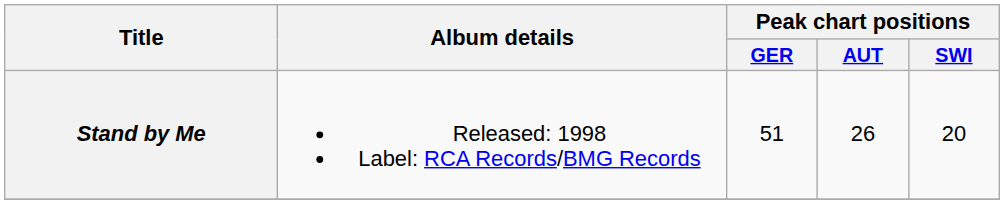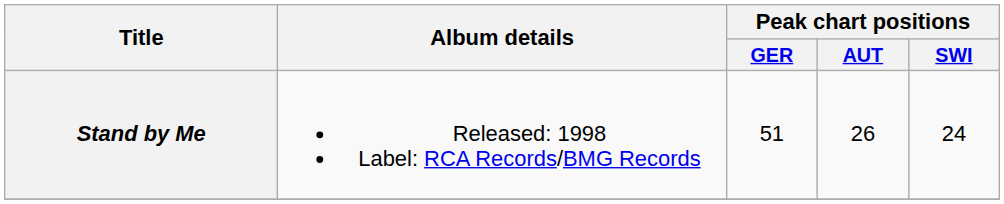 <table class="wikitable plainrowheaders" style="text-align:center;" border="1">
 <tr>
 <th scope="col" rowspan="2" style="width:12em;">Title</th>
 <th scope="col" rowspan="2" style="width:20em;">Album details</th>
 <th scope="col" colspan="3" style="width:12em;">Peak chart positions</th>
 </tr>
 <tr>
 <th scope="col" style="width:3em;font-size:90%;"><a href='#'>GER</a><br></th>
 <th scope="col" style="width:3em;font-size:90%;"><a href='#'>AUT</a><br></th>
 <th scope="col" style="width:3em;font-size:90%;"><a href='#'>SWI</a><br></th>
 </tr>
 <tr>
 <th scope="row"><em>Stand by Me</em></th>
 <td><br><ul><li>Released: 1998</li><li>Label: <a href='#'>RCA Records</a>/<a href='#'>BMG Records</a></li></ul></td>
 <td align="center">51</td>
 <td align="center">26</td>
-<td align="center">20</td>
+<td align="center">24</td>
 </tr>
 <tr>
 </tr>
 </table>
